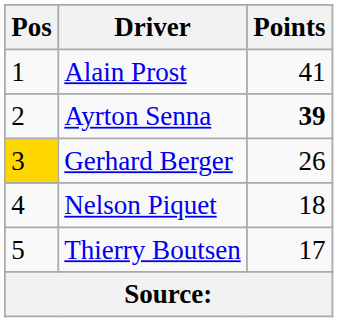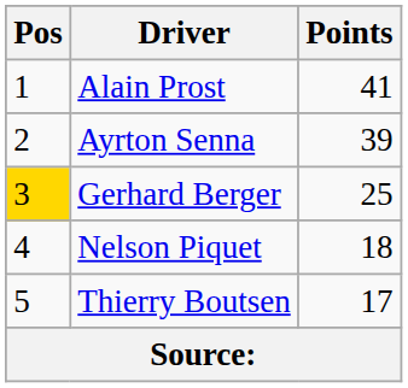 <table class="wikitable" style="font-size: 95%;">
 <tr>
 <th>Pos</th>
 <th>Driver</th>
 <th>Points</th>
 </tr>
 <tr>
 <td>1</td>
 <td> <a href='#'>Alain Prost</a></td>
 <td align="right">41</td>
 </tr>
 <tr>
 <td>2</td>
 <td> <a href='#'>Ayrton Senna</a></td>
-<td align="right"><strong>39</strong></td>
+<td align="right">39</td>
 </tr>
 <tr>
 <td style="background: gold;">3</td>
 <td> <a href='#'>Gerhard Berger</a></td>
-<td align="right">26</td>
+<td align="right">25</td>
 </tr>
 <tr>
 <td>4</td>
 <td> <a href='#'>Nelson Piquet</a></td>
 <td align="right">18</td>
 </tr>
 <tr>
 <td>5</td>
 <td> <a href='#'>Thierry Boutsen</a></td>
 <td align="right">17</td>
 </tr>
 <tr>
 <th colspan=4>Source: </th>
 </tr>
 </table>
